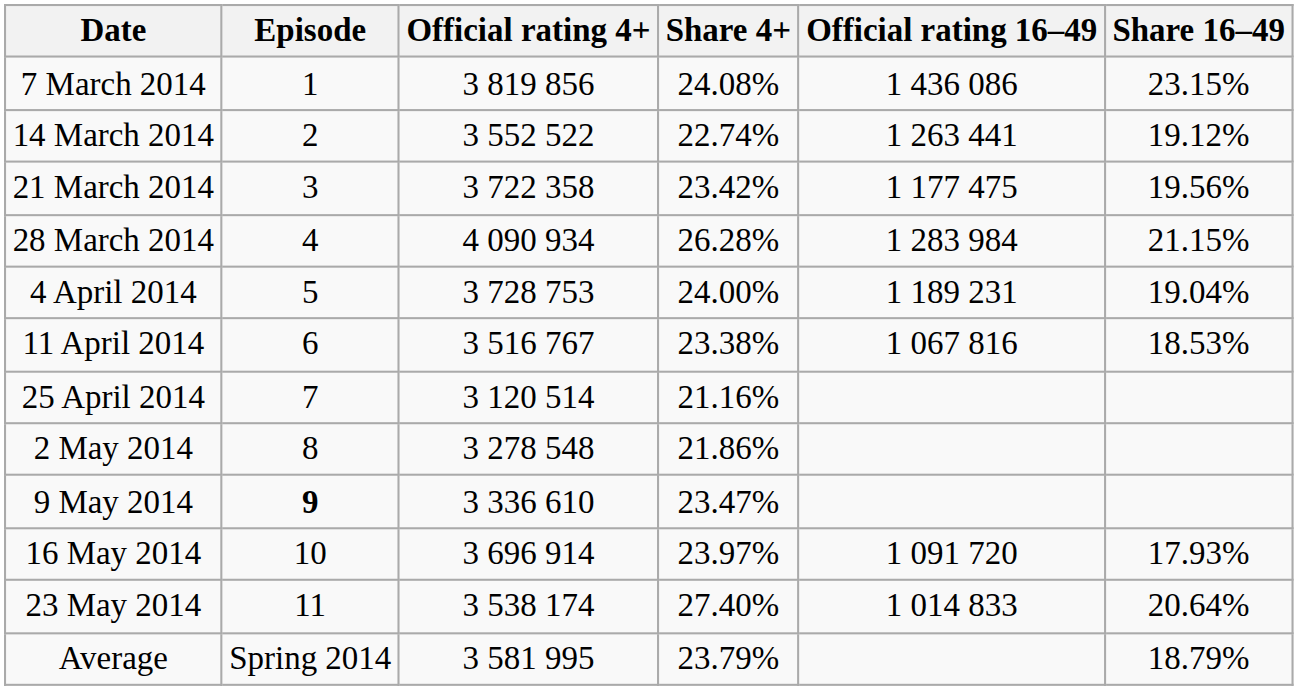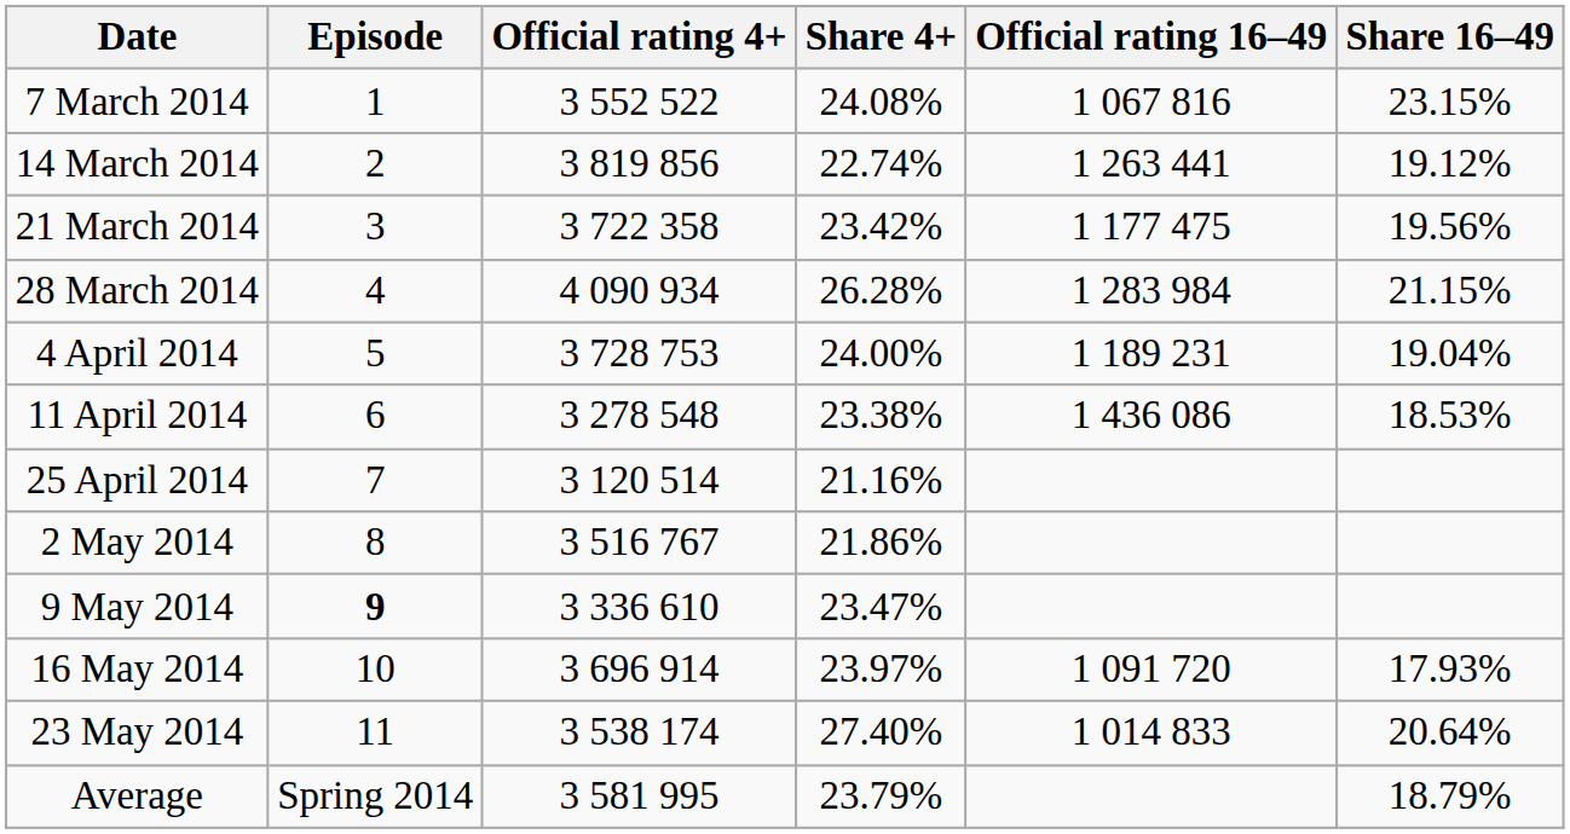 <table class="wikitable" style="text-align:center;">
 <tr>
 <th>Date</th>
 <th>Episode</th>
 <th>Official rating 4+</th>
 <th>Share 4+</th>
 <th>Official rating 16–49</th>
 <th>Share 16–49</th>
 </tr>
 <tr>
 <td>7 March 2014</td>
 <td>1</td>
-<td>3 819 856</td>
+<td>3 552 522</td>
 <td>24.08%</td>
-<td>1 436 086</td>
+<td>1 067 816</td>
 <td>23.15%</td>
 </tr>
 <tr>
 <td>14 March 2014</td>
 <td>2</td>
-<td>3 552 522</td>
+<td>3 819 856</td>
 <td>22.74%</td>
 <td>1 263 441</td>
 <td>19.12%</td>
 </tr>
 <tr>
 <td>21 March 2014</td>
 <td>3</td>
 <td>3 722 358</td>
 <td>23.42%</td>
 <td>1 177 475</td>
 <td>19.56%</td>
 </tr>
 <tr>
 <td>28 March 2014</td>
 <td>4</td>
 <td>4 090 934</td>
 <td>26.28%</td>
 <td>1 283 984</td>
 <td>21.15%</td>
 </tr>
 <tr>
 <td>4 April 2014</td>
 <td>5</td>
 <td>3 728 753</td>
 <td>24.00%</td>
 <td>1 189 231</td>
 <td>19.04%</td>
 </tr>
 <tr>
 <td>11 April 2014</td>
 <td>6</td>
-<td>3 516 767</td>
+<td>3 278 548</td>
 <td>23.38%</td>
-<td>1 067 816</td>
+<td>1 436 086</td>
 <td>18.53%</td>
 </tr>
 <tr>
 <td>25 April 2014</td>
 <td>7</td>
 <td>3 120 514</td>
 <td>21.16%</td>
 <td></td>
 <td></td>
 </tr>
 <tr>
 <td>2 May 2014</td>
 <td>8</td>
-<td>3 278 548</td>
+<td>3 516 767</td>
 <td>21.86%</td>
 <td></td>
 <td></td>
 </tr>
 <tr>
 <td>9 May 2014</td>
 <td><strong>9</strong></td>
 <td>3 336 610</td>
 <td>23.47%</td>
 <td></td>
 <td></td>
 </tr>
 <tr>
 <td>16 May 2014</td>
 <td>10</td>
 <td>3 696 914</td>
 <td>23.97%</td>
 <td>1 091 720</td>
 <td>17.93%</td>
 </tr>
 <tr>
 <td>23 May 2014</td>
 <td>11</td>
 <td>3 538 174</td>
 <td>27.40%</td>
 <td>1 014 833</td>
 <td>20.64%</td>
 </tr>
 <tr>
 <td>Average</td>
 <td>Spring 2014</td>
 <td>3 581 995</td>
 <td>23.79%</td>
 <td></td>
 <td>18.79%</td>
 </tr>
 </table>
